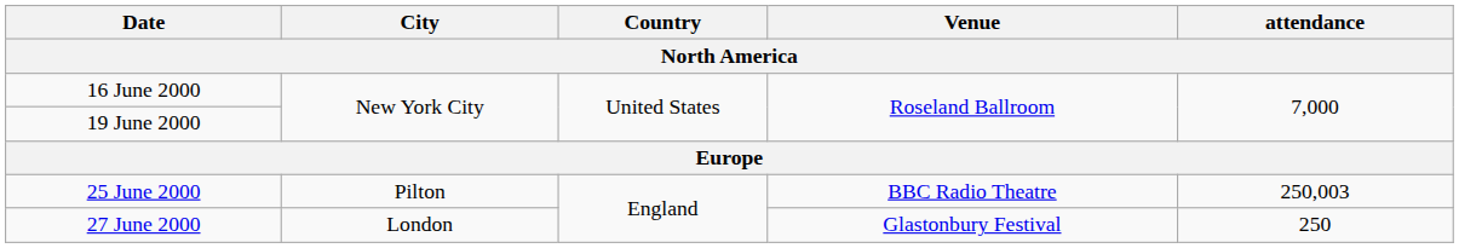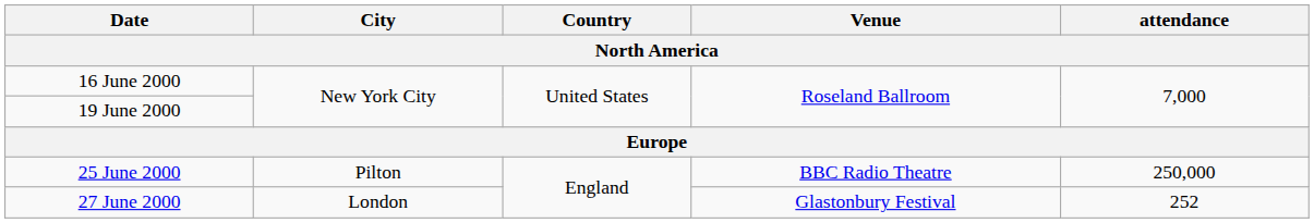 <table class="wikitable" style="text-align:center;">
 <tr>
 <th width="200">Date</th>
 <th width="200">City</th>
 <th width="150">Country</th>
 <th width="300">Venue</th>
 <th width="200">attendance</th>
 </tr>
 <tr>
 <th colspan="5">North America</th>
 </tr>
 <tr>
 <td>16 June 2000</td>
 <td rowspan="2">New York City</td>
 <td rowspan="2">United States</td>
 <td rowspan="2"><a href='#'>Roseland Ballroom</a></td>
 <td rowspan="2">7,000</td>
 </tr>
 <tr>
 <td>19 June 2000</td>
 </tr>
 <tr>
 <th colspan="5">Europe</th>
 </tr>
 <tr>
 <td><a href='#'>25 June 2000</a></td>
 <td>Pilton</td>
 <td rowspan="2">England</td>
 <td><a href='#'>BBC Radio Theatre</a></td>
-<td>250,003</td>
+<td>250,000</td>
 </tr>
 <tr>
 <td><a href='#'>27 June 2000</a></td>
 <td>London</td>
 <td><a href='#'>Glastonbury Festival</a></td>
-<td>250</td>
+<td>252</td>
 </tr>
 </table>
